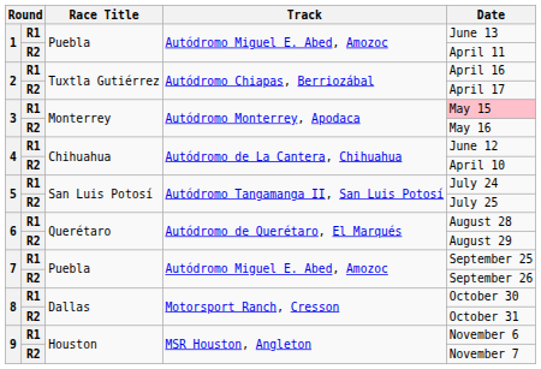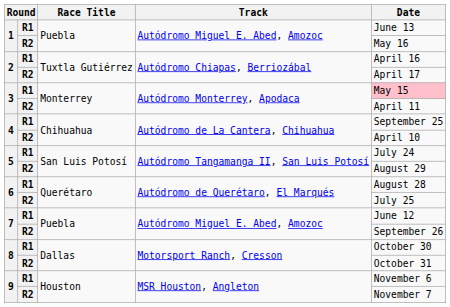 <table class="wikitable">
 <tr>
 <th colspan=2>Round</th>
 <th>Race Title</th>
 <th>Track</th>
 <th>Date</th>
 </tr>
 <tr>
 <th rowspan=2>1</th>
 <th>R1</th>
 <td rowspan=2>Puebla</td>
 <td rowspan=2> <a href='#'>Autódromo Miguel E. Abed</a>, <a href='#'>Amozoc</a></td>
 <td>June 13</td>
 </tr>
 <tr>
 <th>R2</th>
-<td>April 11</td>
+<td>May 16</td>
 </tr>
 <tr>
 <th rowspan=2>2</th>
 <th>R1</th>
 <td rowspan=2>Tuxtla Gutiérrez</td>
 <td rowspan=2> <a href='#'>Autódromo Chiapas</a>, <a href='#'>Berriozábal</a></td>
 <td>April 16</td>
 </tr>
 <tr>
 <th>R2</th>
 <td>April 17</td>
 </tr>
 <tr>
 <th rowspan=2>3</th>
 <th>R1</th>
 <td rowspan=2>Monterrey</td>
 <td rowspan=2> <a href='#'>Autódromo Monterrey</a>, <a href='#'>Apodaca</a></td>
 <td style="background: pink;">May 15</td>
 </tr>
 <tr>
 <th>R2</th>
-<td>May 16</td>
+<td>April 11</td>
 </tr>
 <tr>
 <th rowspan=2>4</th>
 <th>R1</th>
 <td rowspan=2>Chihuahua</td>
 <td rowspan=2> <a href='#'>Autódromo de La Cantera</a>, <a href='#'>Chihuahua</a></td>
-<td>June 12</td>
+<td>September 25</td>
 </tr>
 <tr>
 <th>R2</th>
 <td>April 10</td>
 </tr>
 <tr>
 <th rowspan=2>5</th>
 <th>R1</th>
 <td rowspan=2>San Luis Potosí</td>
 <td rowspan=2> <a href='#'>Autódromo Tangamanga II</a>, <a href='#'>San Luis Potosí</a></td>
 <td>July 24</td>
 </tr>
 <tr>
 <th>R2</th>
-<td>July 25</td>
+<td>August 29</td>
 </tr>
 <tr>
 <th rowspan=2>6</th>
 <th>R1</th>
 <td rowspan=2>Querétaro</td>
 <td rowspan=2> <a href='#'>Autódromo de Querétaro</a>, <a href='#'>El Marqués</a></td>
 <td>August 28</td>
 </tr>
 <tr>
 <th>R2</th>
-<td>August 29</td>
+<td>July 25</td>
 </tr>
 <tr>
 <th rowspan=2>7</th>
 <th>R1</th>
 <td rowspan=2>Puebla</td>
 <td rowspan=2> <a href='#'>Autódromo Miguel E. Abed</a>, <a href='#'>Amozoc</a></td>
-<td>September 25</td>
+<td>June 12</td>
 </tr>
 <tr>
 <th>R2</th>
 <td>September 26</td>
 </tr>
 <tr>
 <th rowspan=2>8</th>
 <th>R1</th>
 <td rowspan=2>Dallas</td>
 <td rowspan=2> <a href='#'>Motorsport Ranch</a>, <a href='#'>Cresson</a></td>
 <td>October 30</td>
 </tr>
 <tr>
 <th>R2</th>
 <td>October 31</td>
 </tr>
 <tr>
 <th rowspan=2>9</th>
 <th>R1</th>
 <td rowspan=2>Houston</td>
 <td rowspan=2> <a href='#'>MSR Houston</a>, <a href='#'>Angleton</a></td>
 <td>November 6</td>
 </tr>
 <tr>
 <th>R2</th>
 <td>November 7</td>
 </tr>
 </table>
